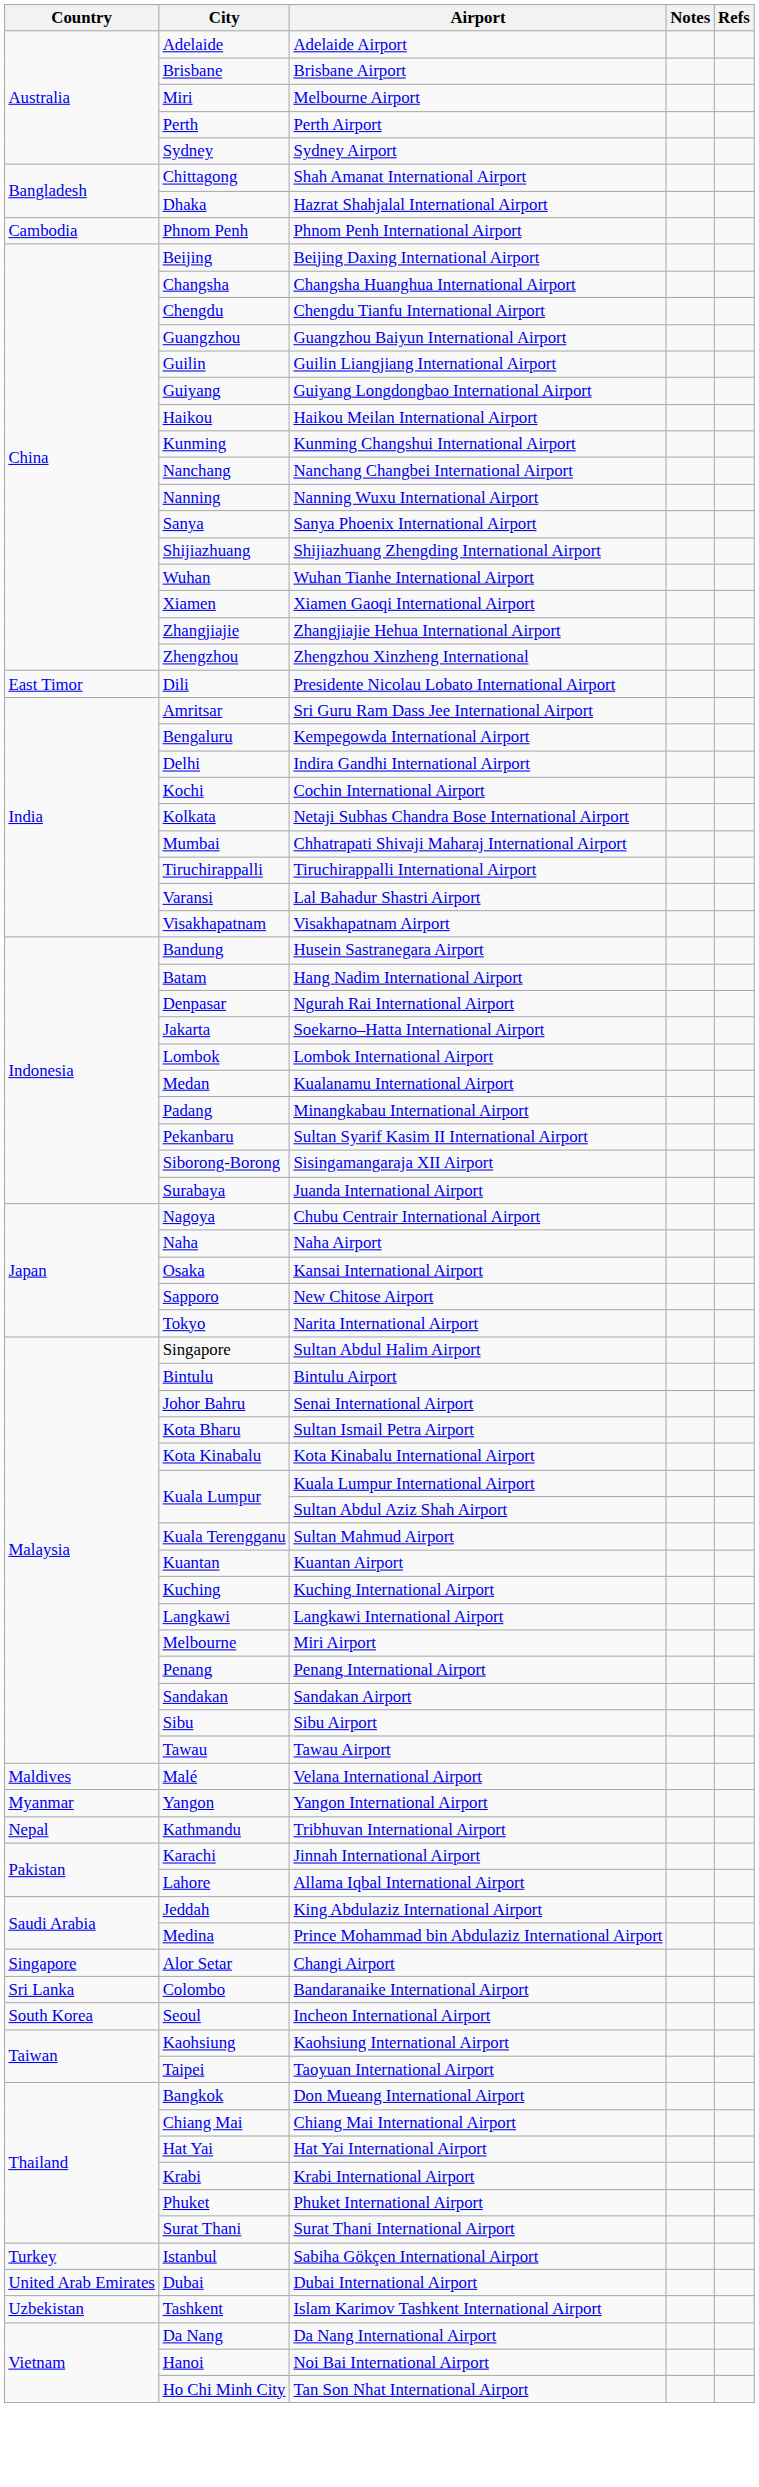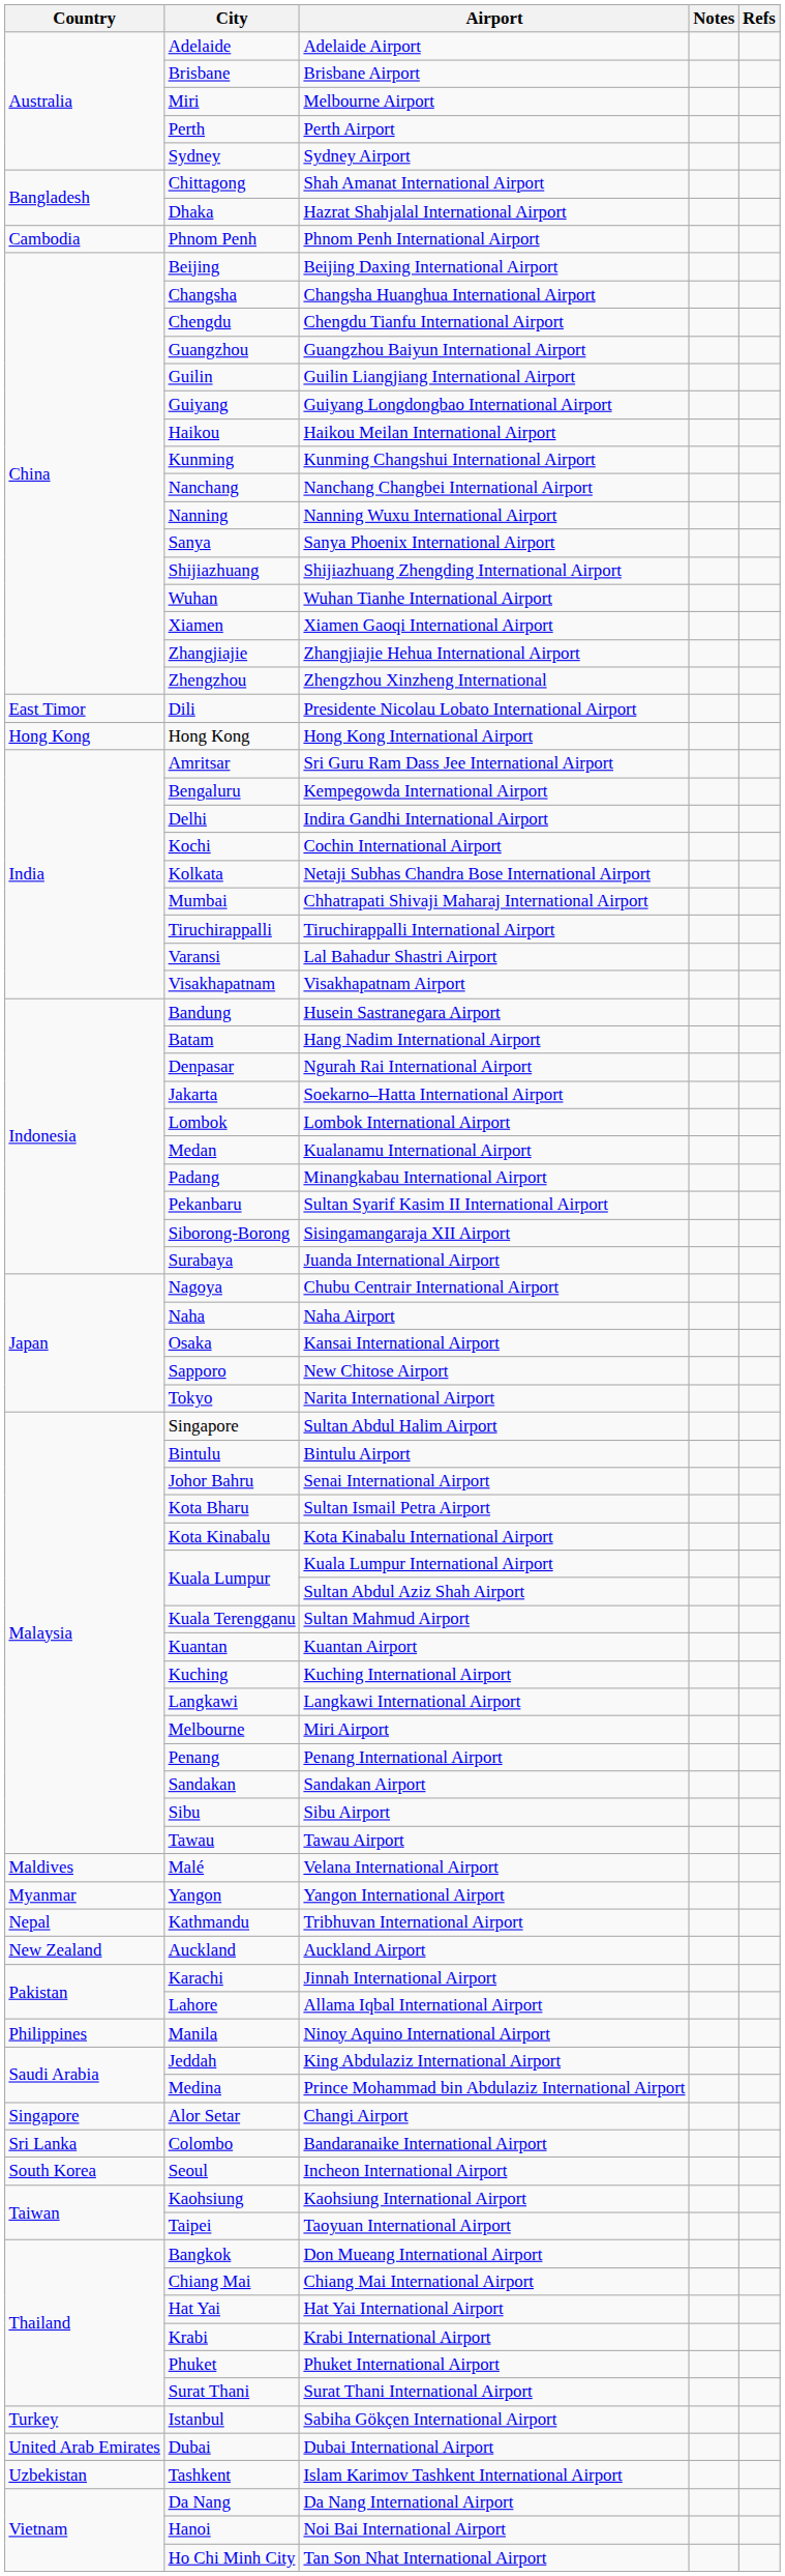 <table class="sortable wikitable">
 <tr>
 <th>Country</th>
 <th>City</th>
 <th>Airport</th>
 <th>Notes</th>
 <th>Refs</th>
 </tr>
 <tr>
 <td rowspan="5"><a href='#'>Australia</a></td>
 <td><a href='#'>Adelaide</a></td>
 <td><a href='#'>Adelaide Airport</a></td>
 <td></td>
 <td align=center></td>
 </tr>
 <tr>
 <td><a href='#'>Brisbane</a></td>
 <td><a href='#'>Brisbane Airport</a></td>
 <td align=center></td>
 <td align=center></td>
 </tr>
 <tr>
 <td><a href='#'>Miri</a></td>
 <td><a href='#'>Melbourne Airport</a></td>
 <td align=center></td>
 <td align=center></td>
 </tr>
 <tr>
 <td><a href='#'>Perth</a></td>
 <td><a href='#'>Perth Airport</a></td>
 <td align=center></td>
 <td align=center></td>
 </tr>
 <tr>
 <td><a href='#'>Sydney</a></td>
 <td><a href='#'>Sydney Airport</a></td>
 <td align=center></td>
 <td align=center></td>
 </tr>
 <tr>
 <td rowspan="2"><a href='#'>Bangladesh</a></td>
 <td><a href='#'>Chittagong</a></td>
 <td><a href='#'>Shah Amanat International Airport</a></td>
 <td></td>
 <td align=center></td>
 </tr>
 <tr>
 <td><a href='#'>Dhaka</a></td>
 <td><a href='#'>Hazrat Shahjalal International Airport</a></td>
 <td align=center></td>
 <td align=center></td>
 </tr>
 <tr>
 <td><a href='#'>Cambodia</a></td>
 <td><a href='#'>Phnom Penh</a></td>
 <td><a href='#'>Phnom Penh International Airport</a></td>
 <td></td>
 <td align=center></td>
 </tr>
 <tr>
 <td rowspan="16"><a href='#'>China</a></td>
 <td><a href='#'>Beijing</a></td>
 <td><a href='#'>Beijing Daxing International Airport</a></td>
 <td></td>
 <td align=center></td>
 </tr>
 <tr>
 <td><a href='#'>Changsha</a></td>
 <td><a href='#'>Changsha Huanghua International Airport</a></td>
 <td align=center></td>
 <td align=center></td>
 </tr>
 <tr>
 <td><a href='#'>Chengdu</a></td>
 <td><a href='#'>Chengdu Tianfu International Airport</a></td>
 <td align=center></td>
 <td align=center></td>
 </tr>
 <tr>
 <td><a href='#'>Guangzhou</a></td>
 <td><a href='#'>Guangzhou Baiyun International Airport</a></td>
 <td align=center></td>
 <td align=center></td>
 </tr>
 <tr>
 <td><a href='#'>Guilin</a></td>
 <td><a href='#'>Guilin Liangjiang International Airport</a></td>
 <td align=center></td>
 <td align=center></td>
 </tr>
 <tr>
 <td><a href='#'>Guiyang</a></td>
 <td><a href='#'>Guiyang Longdongbao International Airport</a></td>
 <td align=center></td>
 <td align=center></td>
 </tr>
 <tr>
 <td><a href='#'>Haikou</a></td>
 <td><a href='#'>Haikou Meilan International Airport</a></td>
 <td align=center></td>
 <td align=center></td>
 </tr>
 <tr>
 <td><a href='#'>Kunming</a></td>
 <td><a href='#'>Kunming Changshui International Airport</a></td>
 <td align=center></td>
 <td align=center></td>
 </tr>
 <tr>
 <td><a href='#'>Nanchang</a></td>
 <td><a href='#'>Nanchang Changbei International Airport</a></td>
 <td></td>
 <td align=center></td>
 </tr>
 <tr>
 <td><a href='#'>Nanning</a></td>
 <td><a href='#'>Nanning Wuxu International Airport</a></td>
 <td></td>
 <td align=center></td>
 </tr>
 <tr>
 <td><a href='#'>Sanya</a></td>
 <td><a href='#'>Sanya Phoenix International Airport</a></td>
 <td></td>
 <td align=center></td>
 </tr>
 <tr>
 <td><a href='#'>Shijiazhuang</a></td>
 <td><a href='#'>Shijiazhuang Zhengding International Airport</a></td>
 <td align=center></td>
 <td align=center></td>
 </tr>
 <tr>
 <td><a href='#'>Wuhan</a></td>
 <td><a href='#'>Wuhan Tianhe International Airport</a></td>
 <td></td>
 <td align=center></td>
 </tr>
 <tr>
 <td><a href='#'>Xiamen</a></td>
 <td><a href='#'>Xiamen Gaoqi International Airport</a></td>
 <td align=center></td>
 <td align=center></td>
 </tr>
 <tr>
 <td><a href='#'>Zhangjiajie</a></td>
 <td><a href='#'>Zhangjiajie Hehua International Airport</a></td>
 <td align=center></td>
 <td align=center></td>
 </tr>
 <tr>
 <td><a href='#'>Zhengzhou</a></td>
 <td><a href='#'>Zhengzhou Xinzheng International</a></td>
 <td align=center></td>
 <td align=center></td>
 </tr>
 <tr>
 <td><a href='#'>East Timor</a></td>
 <td><a href='#'>Dili</a></td>
 <td><a href='#'>Presidente Nicolau Lobato International Airport</a></td>
 <td></td>
+<td align=center></td>
+</tr>
+<tr>
+<td><a href='#'>Hong Kong</a></td>
+<td>Hong Kong</td>
+<td><a href='#'>Hong Kong International Airport</a></td>
+<td align=center></td>
 <td align=center></td>
 </tr>
 <tr>
 <td rowspan="9"><a href='#'>India</a></td>
 <td><a href='#'>Amritsar</a></td>
 <td><a href='#'>Sri Guru Ram Dass Jee International Airport</a></td>
 <td align=center></td>
 <td align=center></td>
 </tr>
 <tr>
 <td><a href='#'>Bengaluru</a></td>
 <td><a href='#'>Kempegowda International Airport</a></td>
 <td align=center></td>
 <td align=center></td>
 </tr>
 <tr>
 <td><a href='#'>Delhi</a></td>
 <td><a href='#'>Indira Gandhi International Airport</a></td>
 <td align=center></td>
 <td align=center></td>
 </tr>
 <tr>
 <td><a href='#'>Kochi</a></td>
 <td><a href='#'>Cochin International Airport</a></td>
 <td align=center></td>
 <td align=center></td>
 </tr>
 <tr>
 <td><a href='#'>Kolkata</a></td>
 <td><a href='#'>Netaji Subhas Chandra Bose International Airport</a></td>
 <td></td>
 <td align=center></td>
 </tr>
 <tr>
 <td><a href='#'>Mumbai</a></td>
 <td><a href='#'>Chhatrapati Shivaji Maharaj International Airport</a></td>
 <td align=center></td>
 <td align=center></td>
 </tr>
 <tr>
 <td><a href='#'>Tiruchirappalli</a></td>
 <td><a href='#'>Tiruchirappalli International Airport</a></td>
 <td align=center></td>
 <td align=center></td>
 </tr>
 <tr>
 <td><a href='#'>Varansi</a></td>
 <td><a href='#'>Lal Bahadur Shastri Airport</a></td>
 <td></td>
 <td align=center></td>
 </tr>
 <tr>
 <td><a href='#'>Visakhapatnam</a></td>
 <td><a href='#'>Visakhapatnam Airport</a></td>
 <td></td>
 <td align=center></td>
 </tr>
 <tr>
 <td rowspan="10"><a href='#'>Indonesia</a></td>
 <td><a href='#'>Bandung</a></td>
 <td><a href='#'>Husein Sastranegara Airport</a></td>
 <td></td>
 <td align=center></td>
 </tr>
 <tr>
 <td><a href='#'>Batam</a></td>
 <td><a href='#'>Hang Nadim International Airport</a></td>
 <td align=center></td>
 <td align=center></td>
 </tr>
 <tr>
 <td><a href='#'>Denpasar</a></td>
 <td><a href='#'>Ngurah Rai International Airport</a></td>
 <td align=center></td>
 <td align=center></td>
 </tr>
 <tr>
 <td><a href='#'>Jakarta</a></td>
 <td><a href='#'>Soekarno–Hatta International Airport</a></td>
 <td align=center></td>
 <td align=center></td>
 </tr>
 <tr>
 <td><a href='#'>Lombok</a></td>
 <td><a href='#'>Lombok International Airport</a></td>
 <td align=center></td>
 <td align=center></td>
 </tr>
 <tr>
 <td><a href='#'>Medan</a></td>
 <td><a href='#'>Kualanamu International Airport</a></td>
 <td align=center></td>
 <td align=center></td>
 </tr>
 <tr>
 <td><a href='#'>Padang</a></td>
 <td><a href='#'>Minangkabau International Airport</a></td>
 <td></td>
 <td align=center></td>
 </tr>
 <tr>
 <td><a href='#'>Pekanbaru</a></td>
 <td><a href='#'>Sultan Syarif Kasim II International Airport</a></td>
 <td></td>
 <td align=center></td>
 </tr>
 <tr>
 <td><a href='#'>Siborong-Borong</a></td>
 <td><a href='#'>Sisingamangaraja XII Airport</a></td>
 <td></td>
 <td align=center></td>
 </tr>
 <tr>
 <td><a href='#'>Surabaya</a></td>
 <td><a href='#'>Juanda International Airport</a></td>
 <td align=center></td>
 <td align=cente></td>
 </tr>
 <tr>
 <td rowspan="5"><a href='#'>Japan</a></td>
 <td><a href='#'>Nagoya</a></td>
 <td><a href='#'>Chubu Centrair International Airport</a></td>
 <td></td>
 <td align=center></td>
 </tr>
 <tr>
 <td><a href='#'>Naha</a></td>
 <td><a href='#'>Naha Airport</a></td>
 <td align=center></td>
 <td align=center></td>
 </tr>
 <tr>
 <td><a href='#'>Osaka</a></td>
 <td><a href='#'>Kansai International Airport</a></td>
 <td></td>
 <td align=center></td>
 </tr>
 <tr>
 <td><a href='#'>Sapporo</a></td>
 <td><a href='#'>New Chitose Airport</a></td>
 <td></td>
 <td align=center></td>
 </tr>
 <tr>
 <td><a href='#'>Tokyo</a></td>
 <td><a href='#'>Narita International Airport</a></td>
 <td align=center></td>
 <td align=center></td>
 </tr>
 <tr>
 <td rowspan="16"><a href='#'>Malaysia</a></td>
 <td>Singapore</td>
 <td><a href='#'>Sultan Abdul Halim Airport</a></td>
 <td></td>
 <td align=center></td>
 </tr>
 <tr>
 <td><a href='#'>Bintulu</a></td>
 <td><a href='#'>Bintulu Airport</a></td>
 <td></td>
 <td align=center></td>
 </tr>
 <tr>
 <td><a href='#'>Johor Bahru</a></td>
 <td><a href='#'>Senai International Airport</a></td>
 <td align=center></td>
 <td align=center></td>
 </tr>
 <tr>
 <td><a href='#'>Kota Bharu</a></td>
 <td><a href='#'>Sultan Ismail Petra Airport</a></td>
 <td align=center></td>
 <td align=center></td>
 </tr>
 <tr>
 <td><a href='#'>Kota Kinabalu</a></td>
 <td><a href='#'>Kota Kinabalu International Airport</a></td>
 <td align=center></td>
 <td align=center></td>
 </tr>
 <tr>
 <td rowspan="2"><a href='#'>Kuala Lumpur</a></td>
 <td><a href='#'>Kuala Lumpur International Airport</a></td>
 <td></td>
 <td align=center></td>
 </tr>
 <tr>
 <td><a href='#'>Sultan Abdul Aziz Shah Airport</a></td>
 <td align=center></td>
 <td align=center></td>
 </tr>
 <tr>
 <td><a href='#'>Kuala Terengganu</a></td>
 <td><a href='#'>Sultan Mahmud Airport</a></td>
 <td></td>
 <td align=center></td>
 </tr>
 <tr>
 <td><a href='#'>Kuantan</a></td>
 <td><a href='#'>Kuantan Airport</a></td>
 <td></td>
 <td align=center></td>
 </tr>
 <tr>
 <td><a href='#'>Kuching</a></td>
 <td><a href='#'>Kuching International Airport</a></td>
 <td align=center></td>
 <td align=center></td>
 </tr>
 <tr>
 <td><a href='#'>Langkawi</a></td>
 <td><a href='#'>Langkawi International Airport</a></td>
 <td align=center></td>
 <td align=center></td>
 </tr>
 <tr>
 <td><a href='#'>Melbourne</a></td>
 <td><a href='#'>Miri Airport</a></td>
 <td align=center></td>
 <td align=center></td>
 </tr>
 <tr>
 <td><a href='#'>Penang</a></td>
 <td><a href='#'>Penang International Airport</a></td>
 <td align=center></td>
 <td align=center></td>
 </tr>
 <tr>
 <td><a href='#'>Sandakan</a></td>
 <td><a href='#'>Sandakan Airport</a></td>
 <td></td>
 <td align=center></td>
 </tr>
 <tr>
 <td><a href='#'>Sibu</a></td>
 <td><a href='#'>Sibu Airport</a></td>
 <td align=center></td>
 <td align=center></td>
 </tr>
 <tr>
 <td><a href='#'>Tawau</a></td>
 <td><a href='#'>Tawau Airport</a></td>
 <td align=center></td>
 <td align=center></td>
 </tr>
 <tr>
 <td><a href='#'>Maldives</a></td>
 <td><a href='#'>Malé</a></td>
 <td><a href='#'>Velana International Airport</a></td>
 <td align=center></td>
 <td align=center></td>
 </tr>
 <tr>
 <td><a href='#'>Myanmar</a></td>
 <td><a href='#'>Yangon</a></td>
 <td><a href='#'>Yangon International Airport</a></td>
 <td></td>
 <td align=center></td>
 </tr>
 <tr>
 <td><a href='#'>Nepal</a></td>
 <td><a href='#'>Kathmandu</a></td>
 <td><a href='#'>Tribhuvan International Airport</a></td>
 <td align=center></td>
 <td align=center></td>
 </tr>
 <tr>
+<td><a href='#'>New Zealand</a></td>
+<td><a href='#'>Auckland</a></td>
+<td><a href='#'>Auckland Airport</a></td>
+<td></td>
+<td align=center></td>
+</tr>
+<tr>
 <td rowspan="2"><a href='#'>Pakistan</a></td>
 <td><a href='#'>Karachi</a></td>
 <td><a href='#'>Jinnah International Airport</a></td>
 <td align=center></td>
 <td align=center></td>
 </tr>
 <tr>
 <td><a href='#'>Lahore</a></td>
 <td><a href='#'>Allama Iqbal International Airport</a></td>
 <td align=center></td>
+<td align=center></td>
+</tr>
+<tr>
+<td><a href='#'>Philippines</a></td>
+<td><a href='#'>Manila</a></td>
+<td><a href='#'>Ninoy Aquino International Airport</a></td>
+<td></td>
 <td align=center></td>
 </tr>
 <tr>
 <td rowspan="2"><a href='#'>Saudi Arabia</a></td>
 <td><a href='#'>Jeddah</a></td>
 <td><a href='#'>King Abdulaziz International Airport</a></td>
 <td align=center></td>
 <td align=center></td>
 </tr>
 <tr>
 <td><a href='#'>Medina</a></td>
 <td><a href='#'>Prince Mohammad bin Abdulaziz International Airport</a></td>
 <td align=center></td>
 <td align=center></td>
 </tr>
 <tr>
 <td><a href='#'>Singapore</a></td>
 <td><a href='#'>Alor Setar</a></td>
 <td><a href='#'>Changi Airport</a></td>
 <td align=center></td>
 <td align=center></td>
 </tr>
 <tr>
 <td><a href='#'>Sri Lanka</a></td>
 <td><a href='#'>Colombo</a></td>
 <td><a href='#'>Bandaranaike International Airport</a></td>
 <td></td>
 <td align=center></td>
 </tr>
 <tr>
 <td><a href='#'>South Korea</a></td>
 <td><a href='#'>Seoul</a></td>
 <td><a href='#'>Incheon International Airport</a></td>
 <td align=center></td>
 <td align=center></td>
 </tr>
 <tr>
 <td rowspan="2"><a href='#'>Taiwan</a></td>
 <td><a href='#'>Kaohsiung</a></td>
 <td><a href='#'>Kaohsiung International Airport</a></td>
 <td></td>
 <td align=center></td>
 </tr>
 <tr>
 <td><a href='#'>Taipei</a></td>
 <td><a href='#'>Taoyuan International Airport</a></td>
 <td align=center></td>
 <td align=center></td>
 </tr>
 <tr>
 <td rowspan="6"><a href='#'>Thailand</a></td>
 <td><a href='#'>Bangkok</a></td>
 <td><a href='#'>Don Mueang International Airport</a></td>
 <td align=center></td>
 <td align=center></td>
 </tr>
 <tr>
 <td><a href='#'>Chiang Mai</a></td>
 <td><a href='#'>Chiang Mai International Airport</a></td>
 <td></td>
 <td align=center></td>
 </tr>
 <tr>
 <td><a href='#'>Hat Yai</a></td>
 <td><a href='#'>Hat Yai International Airport</a></td>
 <td></td>
 <td align=center></td>
 </tr>
 <tr>
 <td><a href='#'>Krabi</a></td>
 <td><a href='#'>Krabi International Airport</a></td>
 <td></td>
 <td align=center></td>
 </tr>
 <tr>
 <td><a href='#'>Phuket</a></td>
 <td><a href='#'>Phuket International Airport</a></td>
 <td align=center></td>
 <td align=center></td>
 </tr>
 <tr>
 <td><a href='#'>Surat Thani</a></td>
 <td><a href='#'>Surat Thani International Airport</a></td>
 <td></td>
 <td align=center></td>
 </tr>
 <tr>
 <td><a href='#'>Turkey</a></td>
 <td><a href='#'>Istanbul</a></td>
 <td><a href='#'>Sabiha Gökçen International Airport</a></td>
 <td></td>
 <td align=center></td>
 </tr>
 <tr>
 <td><a href='#'>United Arab Emirates</a></td>
 <td><a href='#'>Dubai</a></td>
 <td><a href='#'>Dubai International Airport</a></td>
 <td align=center></td>
 <td align=center></td>
 </tr>
 <tr>
 <td><a href='#'>Uzbekistan</a></td>
 <td><a href='#'>Tashkent</a></td>
 <td><a href='#'>Islam Karimov Tashkent International Airport</a></td>
 <td align=center></td>
 <td align=center></td>
 </tr>
 <tr>
 <td rowspan="3"><a href='#'>Vietnam</a></td>
 <td><a href='#'>Da Nang</a></td>
 <td><a href='#'>Da Nang International Airport</a></td>
 <td align=center></td>
 <td align=center></td>
 </tr>
 <tr>
 <td><a href='#'>Hanoi</a></td>
 <td><a href='#'>Noi Bai International Airport</a></td>
 <td align=center></td>
 <td align=center></td>
 </tr>
 <tr>
 <td><a href='#'>Ho Chi Minh City</a></td>
 <td><a href='#'>Tan Son Nhat International Airport</a></td>
 <td></td>
 <td align=center></td>
 </tr>
 <tr>
 </tr>
 </table>
